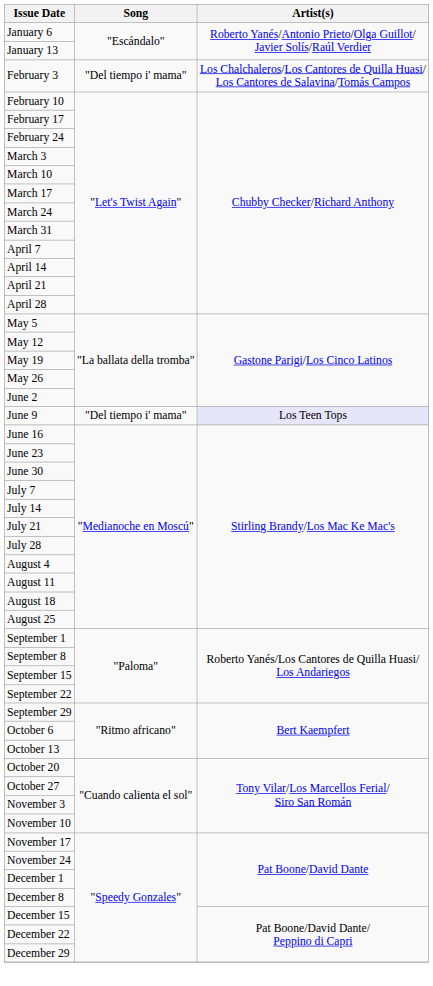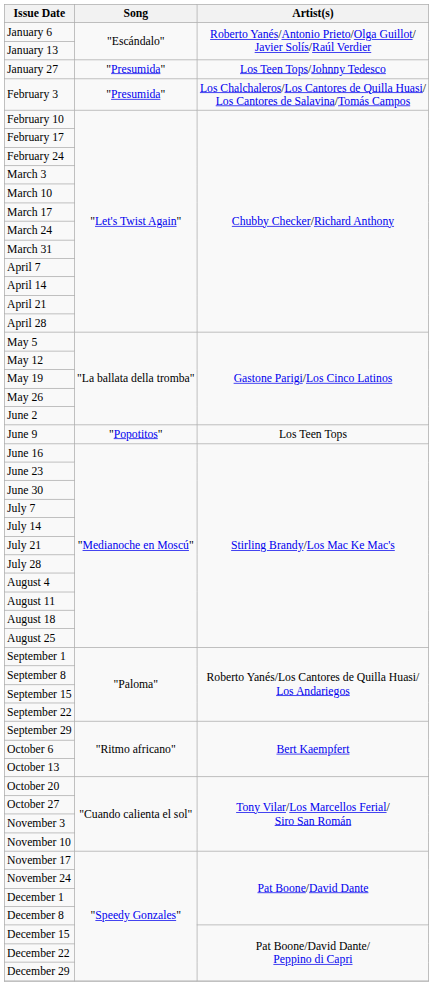 <table class="wikitable">
 <tr>
 <th>Issue Date</th>
 <th>Song</th>
 <th>Artist(s)</th>
 </tr>
 <tr>
 <td>January 6</td>
 <td align="center" rowspan="2">"Escándalo"</td>
 <td align="center" rowspan="2"><a href='#'>Roberto Yanés</a>/<a href='#'>Antonio Prieto</a>/<a href='#'>Olga Guillot</a>/<br><a href='#'>Javier Solís</a>/<a href='#'>Raúl Verdier</a></td>
 </tr>
 <tr>
 <td>January 13</td>
 </tr>
 <tr>
+<td>January 27</td>
+<td align="center">"<a href='#'>Presumida</a>"</td>
+<td align="center"><a href='#'>Los Teen Tops</a>/<a href='#'>Johnny Tedesco</a></td>
+</tr>
+<tr>
 <td>February 3</td>
-<td align="center">"Del tiempo i' mama"</td>
+<td align="center">"<a href='#'>Presumida</a>"</td>
 <td align="center"><a href='#'>Los Chalchaleros</a>/<a href='#'>Los Cantores de Quilla Huasi</a>/<br><a href='#'>Los Cantores de Salavina</a>/<a href='#'>Tomás Campos</a></td>
 </tr>
 <tr>
 <td>February 10</td>
 <td align="center" rowspan="12">"<a href='#'>Let's Twist Again</a>"</td>
 <td align="center" rowspan="12"><a href='#'>Chubby Checker</a>/<a href='#'>Richard Anthony</a></td>
 </tr>
 <tr>
 <td>February 17</td>
 </tr>
 <tr>
 <td>February 24</td>
 </tr>
 <tr>
 <td>March 3</td>
 </tr>
 <tr>
 <td>March 10</td>
 </tr>
 <tr>
 <td>March 17</td>
 </tr>
 <tr>
 <td>March 24</td>
 </tr>
 <tr>
 <td>March 31</td>
 </tr>
 <tr>
 <td>April 7</td>
 </tr>
 <tr>
 <td>April 14</td>
 </tr>
 <tr>
 <td>April 21</td>
 </tr>
 <tr>
 <td>April 28</td>
 </tr>
 <tr>
 <td>May 5</td>
 <td align="center" rowspan="5">"La ballata della tromba"</td>
 <td align="center" rowspan="5"><a href='#'>Gastone Parigi</a>/<a href='#'>Los Cinco Latinos</a></td>
 </tr>
 <tr>
 <td>May 12</td>
 </tr>
 <tr>
 <td>May 19</td>
 </tr>
 <tr>
 <td>May 26</td>
 </tr>
 <tr>
 <td>June 2</td>
 </tr>
 <tr>
 <td>June 9</td>
-<td align="center">"Del tiempo i' mama"</td>
-<td align="center" style="background: lavender;">Los Teen Tops</td>
+<td align="center">"<a href='#'>Popotitos</a>"</td>
+<td align="center">Los Teen Tops</td>
 </tr>
 <tr>
 <td>June 16</td>
 <td align="center" rowspan="11">"<a href='#'>Medianoche en Moscú</a>"</td>
 <td align="center" rowspan="11"><a href='#'>Stirling Brandy</a>/<a href='#'>Los Mac Ke Mac's</a></td>
 </tr>
 <tr>
 <td>June 23</td>
 </tr>
 <tr>
 <td>June 30</td>
 </tr>
 <tr>
 <td>July 7</td>
 </tr>
 <tr>
 <td>July 14</td>
 </tr>
 <tr>
 <td>July 21</td>
 </tr>
 <tr>
 <td>July 28</td>
 </tr>
 <tr>
 <td>August 4</td>
 </tr>
 <tr>
 <td>August 11</td>
 </tr>
 <tr>
 <td>August 18</td>
 </tr>
 <tr>
 <td>August 25</td>
 </tr>
 <tr>
 <td>September 1</td>
 <td align="center" rowspan="4">"Paloma"</td>
 <td align="center" rowspan="4">Roberto Yanés/Los Cantores de Quilla Huasi/<br><a href='#'>Los Andariegos</a></td>
 </tr>
 <tr>
 <td>September 8</td>
 </tr>
 <tr>
 <td>September 15</td>
 </tr>
 <tr>
 <td>September 22</td>
 </tr>
 <tr>
 <td>September 29</td>
 <td align="center" rowspan="3">"Ritmo africano"</td>
 <td align="center" rowspan="3"><a href='#'>Bert Kaempfert</a></td>
 </tr>
 <tr>
 <td>October 6</td>
 </tr>
 <tr>
 <td>October 13</td>
 </tr>
 <tr>
 <td>October 20</td>
 <td align="center" rowspan="4">"Cuando calienta el sol"</td>
 <td align="center" rowspan="4"><a href='#'>Tony Vilar</a>/<a href='#'>Los Marcellos Ferial</a>/<br><a href='#'>Siro San Román</a></td>
 </tr>
 <tr>
 <td>October 27</td>
 </tr>
 <tr>
 <td>November 3</td>
 </tr>
 <tr>
 <td>November 10</td>
 </tr>
 <tr>
 <td>November 17</td>
 <td align="center" rowspan="7">"<a href='#'>Speedy Gonzales</a>"</td>
 <td align="center" rowspan="4"><a href='#'>Pat Boone</a>/<a href='#'>David Dante</a></td>
 </tr>
 <tr>
 <td>November 24</td>
 </tr>
 <tr>
 <td>December 1</td>
 </tr>
 <tr>
 <td>December 8</td>
 </tr>
 <tr>
 <td>December 15</td>
 <td align="center" rowspan="3">Pat Boone/David Dante/<br><a href='#'>Peppino di Capri</a></td>
 </tr>
 <tr>
 <td>December 22</td>
 </tr>
 <tr>
 <td>December 29</td>
 </tr>
 <tr>
 </tr>
 </table>
